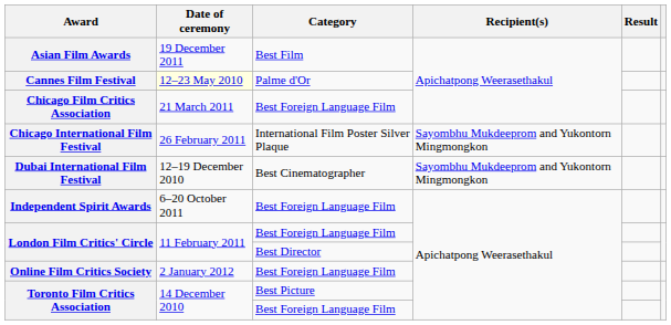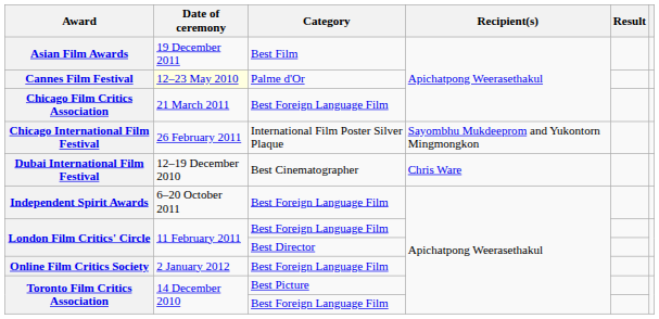 <table class="wikitable plainrowheaders sortable">
 <tr>
 <th scope="col">Award</th>
 <th scope="col">Date of ceremony</th>
 <th scope="col">Category</th>
 <th scope="col">Recipient(s)</th>
 <th scope="col">Result</th>
 <th scope="col" class="unsortable"></th>
 </tr>
 <tr>
 <th scope="row"><a href='#'>Asian Film Awards</a></th>
 <td rowspan="1"><a href='#'>19 December 2011</a></td>
 <td><a href='#'>Best Film</a></td>
 <td rowspan="3"><a href='#'>Apichatpong Weerasethakul</a></td>
 <td></td>
 <td rowspan="1"></td>
 </tr>
 <tr>
 <th scope="row"><a href='#'>Cannes Film Festival</a></th>
 <td rowspan="1" style="background: lightyellow;"><a href='#'>12–23 May 2010</a></td>
 <td><a href='#'>Palme d'Or</a></td>
 <td></td>
 <td rowspan="1"></td>
 </tr>
 <tr>
 <th scope="row"><a href='#'>Chicago Film Critics Association</a></th>
 <td rowspan="1"><a href='#'>21 March 2011</a></td>
 <td><a href='#'>Best Foreign Language Film</a></td>
 <td></td>
 <td rowspan="1"></td>
 </tr>
 <tr>
 <th scope="row"><a href='#'>Chicago International Film Festival</a></th>
 <td rowspan="1"><a href='#'>26 February 2011</a></td>
 <td>International Film Poster Silver Plaque</td>
 <td><a href='#'>Sayombhu Mukdeeprom</a> and Yukontorn Mingmongkon</td>
 <td></td>
 <td rowspan="1"></td>
 </tr>
 <tr>
 <th scope="row"><a href='#'>Dubai International Film Festival</a></th>
 <td rowspan="1">12–19 December 2010</td>
 <td>Best Cinematographer</td>
-<td><a href='#'>Sayombhu Mukdeeprom</a> and Yukontorn Mingmongkon</td>
+<td><a href='#'>Chris Ware</a></td>
 <td></td>
 <td rowspan="1"></td>
 </tr>
 <tr>
 <th scope="row"><a href='#'>Independent Spirit Awards</a></th>
 <td rowspan="1">6–20 October 2011</td>
 <td><a href='#'>Best Foreign Language Film</a></td>
 <td rowspan="6">Apichatpong Weerasethakul</td>
 <td></td>
 <td rowspan="1"></td>
 </tr>
 <tr>
 <th scope="row" rowspan=2><a href='#'>London Film Critics' Circle</a></th>
 <td rowspan="2"><a href='#'>11 February 2011</a></td>
 <td><a href='#'>Best Foreign Language Film</a></td>
 <td></td>
 <td rowspan="2"></td>
 </tr>
 <tr>
 <td><a href='#'>Best Director</a></td>
 <td></td>
 </tr>
 <tr>
 <th scope="row"><a href='#'>Online Film Critics Society</a></th>
 <td rowspan="1"><a href='#'>2 January 2012</a></td>
 <td><a href='#'>Best Foreign Language Film</a></td>
 <td></td>
 <td rowspan="1"></td>
 </tr>
 <tr>
 <th scope="row" rowspan=2><a href='#'>Toronto Film Critics Association</a></th>
 <td rowspan="2"><a href='#'>14 December 2010</a></td>
 <td><a href='#'>Best Picture</a></td>
 <td></td>
 <td rowspan="2"></td>
 </tr>
 <tr>
 <td><a href='#'>Best Foreign Language Film</a></td>
 <td></td>
 </tr>
 </table>
